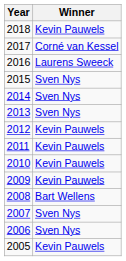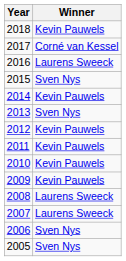 <table class="wikitable">
 <tr>
 <th>Year</th>
 <th>Winner</th>
 </tr>
 <tr>
 <td>2018</td>
 <td> <a href='#'>Kevin Pauwels</a></td>
 </tr>
 <tr>
 <td>2017</td>
 <td> <a href='#'>Corné van Kessel</a></td>
 </tr>
 <tr>
 <td>2016</td>
 <td> <a href='#'>Laurens Sweeck</a></td>
 </tr>
 <tr>
 <td>2015</td>
 <td> <a href='#'>Sven Nys</a></td>
 </tr>
 <tr>
 <td><a href='#'>2014</a></td>
-<td> <a href='#'>Sven Nys</a></td>
+<td> <a href='#'>Kevin Pauwels</a></td>
 </tr>
 <tr>
 <td><a href='#'>2013</a></td>
 <td> <a href='#'>Sven Nys</a></td>
 </tr>
 <tr>
 <td><a href='#'>2012</a></td>
 <td> <a href='#'>Kevin Pauwels</a></td>
 </tr>
 <tr>
 <td><a href='#'>2011</a></td>
 <td> <a href='#'>Kevin Pauwels</a></td>
 </tr>
 <tr>
 <td><a href='#'>2010</a></td>
 <td> <a href='#'>Kevin Pauwels</a></td>
 </tr>
 <tr>
 <td><a href='#'>2009</a></td>
 <td> <a href='#'>Kevin Pauwels</a></td>
 </tr>
 <tr>
 <td><a href='#'>2008</a></td>
-<td> <a href='#'>Bart Wellens</a></td>
+<td> <a href='#'>Laurens Sweeck</a></td>
 </tr>
 <tr>
 <td><a href='#'>2007</a></td>
-<td> <a href='#'>Sven Nys</a></td>
+<td> <a href='#'>Laurens Sweeck</a></td>
 </tr>
 <tr>
 <td><a href='#'>2006</a></td>
 <td> <a href='#'>Sven Nys</a></td>
 </tr>
 <tr>
 <td>2005</td>
-<td> <a href='#'>Kevin Pauwels</a></td>
+<td> <a href='#'>Sven Nys</a></td>
 </tr>
 </table>
